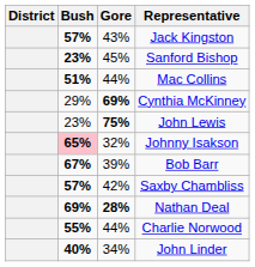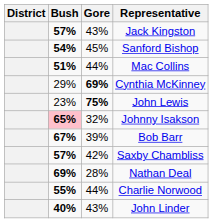 <table class=wikitable>
 <tr>
 <th>District</th>
 <th>Bush</th>
 <th>Gore</th>
 <th>Representative</th>
 </tr>
 <tr align=center>
 <th></th>
 <td><strong>57%</strong></td>
 <td>43%</td>
 <td><a href='#'>Jack Kingston</a></td>
 </tr>
 <tr align=center>
 <th></th>
-<td><strong>23%</strong></td>
+<td><strong>54%</strong></td>
 <td>45%</td>
 <td><a href='#'>Sanford Bishop</a></td>
 </tr>
 <tr align=center>
 <th></th>
 <td><strong>51%</strong></td>
 <td>44%</td>
 <td><a href='#'>Mac Collins</a></td>
 </tr>
 <tr align=center>
 <th></th>
 <td>29%</td>
 <td><strong>69%</strong></td>
 <td><a href='#'>Cynthia McKinney</a></td>
 </tr>
 <tr align=center>
 <th></th>
 <td>23%</td>
 <td><strong>75%</strong></td>
 <td><a href='#'>John Lewis</a></td>
 </tr>
 <tr align=center>
 <th></th>
 <td style="background: pink;"><strong>65%</strong></td>
 <td>32%</td>
 <td><a href='#'>Johnny Isakson</a></td>
 </tr>
 <tr align=center>
 <th></th>
 <td><strong>67%</strong></td>
 <td>39%</td>
 <td><a href='#'>Bob Barr</a></td>
 </tr>
 <tr align=center>
 <th></th>
 <td><strong>57%</strong></td>
 <td>42%</td>
 <td><a href='#'>Saxby Chambliss</a></td>
 </tr>
 <tr align=center>
 <th></th>
 <td><strong>69%</strong></td>
-<td><strong>28%</strong></td>
+<td>28%</td>
 <td><a href='#'>Nathan Deal</a></td>
 </tr>
 <tr align=center>
 <th></th>
 <td><strong>55%</strong></td>
 <td>44%</td>
 <td><a href='#'>Charlie Norwood</a></td>
 </tr>
 <tr align=center>
 <th></th>
 <td><strong>40%</strong></td>
-<td>34%</td>
+<td>43%</td>
 <td><a href='#'>John Linder</a></td>
 </tr>
 </table>
